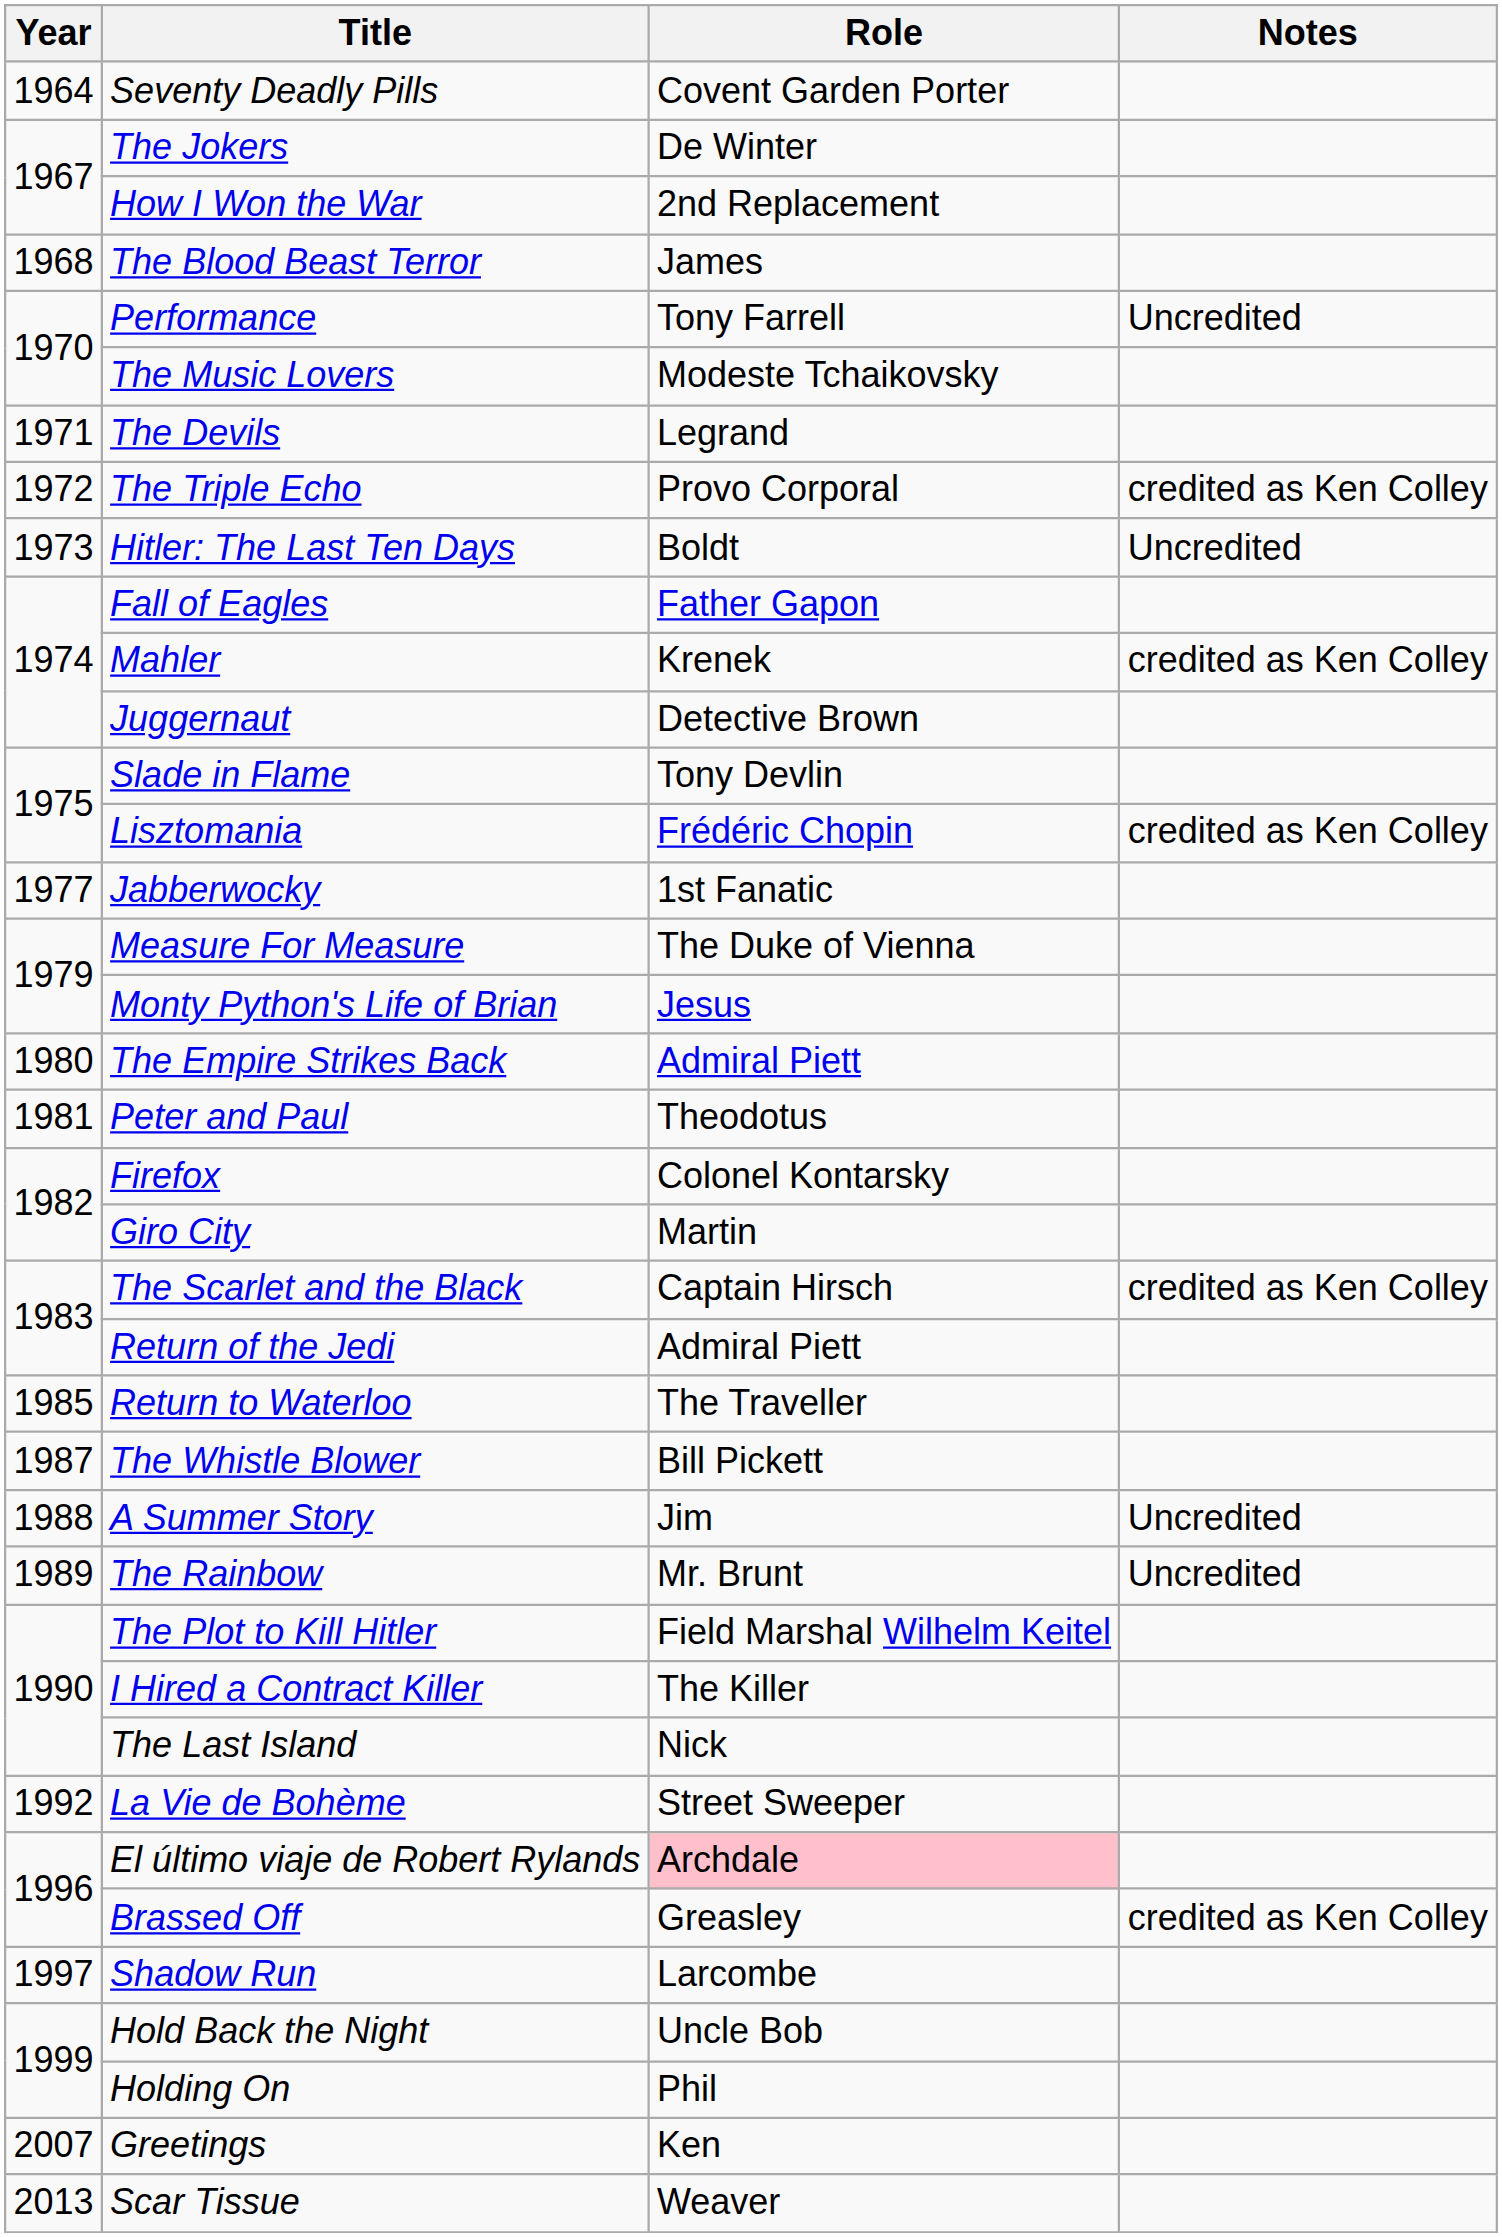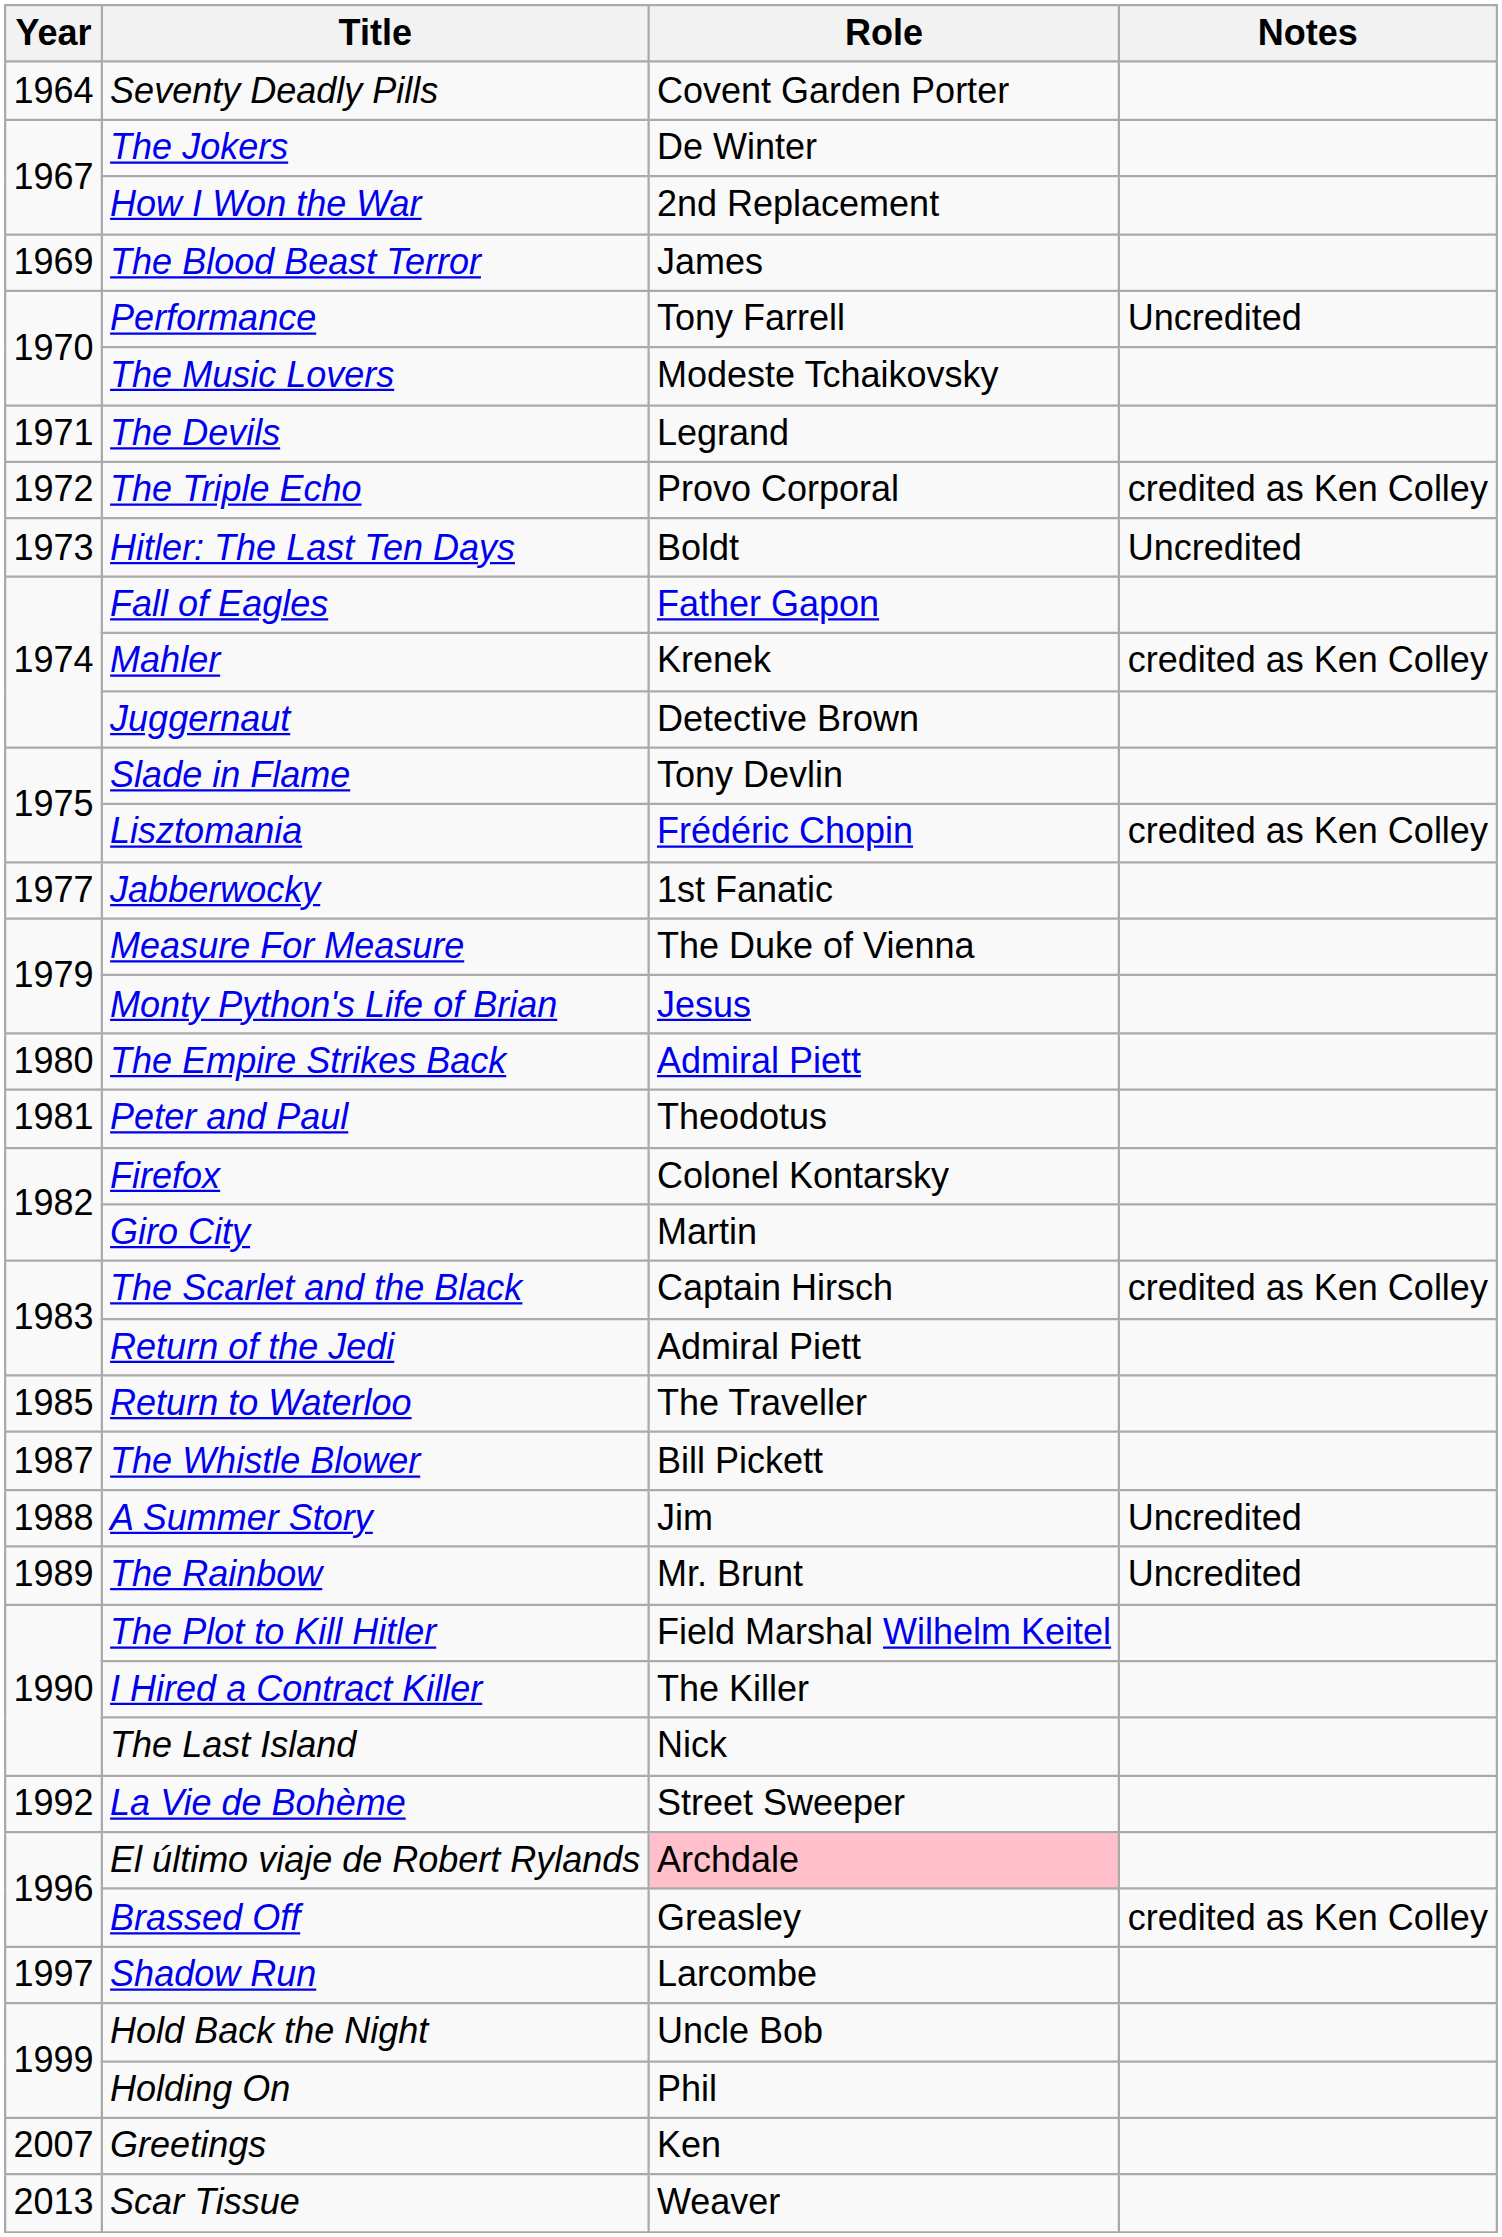 <table class="wikitable sortable">
 <tr>
 <th>Year</th>
 <th>Title</th>
 <th>Role</th>
 <th>Notes</th>
 </tr>
 <tr>
 <td>1964</td>
 <td><em>Seventy Deadly Pills</em></td>
 <td>Covent Garden Porter</td>
 <td></td>
 </tr>
 <tr>
 <td rowspan="2">1967</td>
 <td><em><a href='#'>The Jokers</a></em></td>
 <td>De Winter</td>
 <td></td>
 </tr>
 <tr>
 <td><em><a href='#'>How I Won the War</a></em></td>
 <td>2nd Replacement</td>
 <td></td>
 </tr>
 <tr>
-<td>1968</td>
+<td>1969</td>
 <td><em><a href='#'>The Blood Beast Terror</a></em></td>
 <td>James</td>
 <td></td>
 </tr>
 <tr>
 <td rowspan="2">1970</td>
 <td><em><a href='#'>Performance</a></em></td>
 <td>Tony Farrell</td>
 <td>Uncredited</td>
 </tr>
 <tr>
 <td><em><a href='#'>The Music Lovers</a></em></td>
 <td>Modeste Tchaikovsky</td>
 <td></td>
 </tr>
 <tr>
 <td>1971</td>
 <td><em><a href='#'>The Devils</a></em></td>
 <td>Legrand</td>
 <td></td>
 </tr>
 <tr>
 <td>1972</td>
 <td><em><a href='#'>The Triple Echo</a></em></td>
 <td>Provo Corporal</td>
 <td>credited as Ken Colley</td>
 </tr>
 <tr>
 <td>1973</td>
 <td><em><a href='#'>Hitler: The Last Ten Days</a></em></td>
 <td>Boldt</td>
 <td>Uncredited</td>
 </tr>
 <tr>
 <td rowspan="3">1974</td>
 <td><em><a href='#'>Fall of Eagles</a></em></td>
 <td><a href='#'>Father Gapon</a></td>
 <td></td>
 </tr>
 <tr>
 <td><em><a href='#'>Mahler</a></em></td>
 <td>Krenek</td>
 <td>credited as Ken Colley</td>
 </tr>
 <tr>
 <td><em><a href='#'>Juggernaut</a></em></td>
 <td>Detective Brown</td>
 <td></td>
 </tr>
 <tr>
 <td rowspan="2">1975</td>
 <td><em><a href='#'>Slade in Flame</a></em></td>
 <td>Tony Devlin</td>
 <td></td>
 </tr>
 <tr>
 <td><em><a href='#'>Lisztomania</a></em></td>
 <td><a href='#'>Frédéric Chopin</a></td>
 <td>credited as Ken Colley</td>
 </tr>
 <tr>
 <td>1977</td>
 <td><em><a href='#'>Jabberwocky</a></em></td>
 <td>1st Fanatic</td>
 <td></td>
 </tr>
 <tr>
 <td rowspan="2">1979</td>
 <td><em><a href='#'>Measure For Measure</a></em></td>
 <td>The Duke of Vienna</td>
 <td></td>
 </tr>
 <tr>
 <td><em><a href='#'>Monty Python's Life of Brian</a></em></td>
 <td><a href='#'>Jesus</a></td>
 <td></td>
 </tr>
 <tr>
 <td>1980</td>
 <td><em><a href='#'>The Empire Strikes Back</a></em></td>
 <td><a href='#'>Admiral Piett</a></td>
 <td></td>
 </tr>
 <tr>
 <td>1981</td>
 <td><em><a href='#'>Peter and Paul</a></em></td>
 <td>Theodotus</td>
 <td></td>
 </tr>
 <tr>
 <td rowspan="2">1982</td>
 <td><em><a href='#'>Firefox</a></em></td>
 <td>Colonel Kontarsky</td>
 <td></td>
 </tr>
 <tr>
 <td><em><a href='#'>Giro City</a></em></td>
 <td>Martin</td>
 <td></td>
 </tr>
 <tr>
 <td rowspan="2">1983</td>
 <td><em><a href='#'>The Scarlet and the Black</a></em></td>
 <td>Captain Hirsch</td>
 <td>credited as Ken Colley</td>
 </tr>
 <tr>
 <td><em><a href='#'>Return of the Jedi</a></em></td>
 <td>Admiral Piett</td>
 <td></td>
 </tr>
 <tr>
 <td>1985</td>
 <td><em><a href='#'>Return to Waterloo</a></em></td>
 <td>The Traveller</td>
 <td></td>
 </tr>
 <tr>
 <td>1987</td>
 <td><em><a href='#'>The Whistle Blower</a></em></td>
 <td>Bill Pickett</td>
 <td></td>
 </tr>
 <tr>
 <td>1988</td>
 <td><em><a href='#'>A Summer Story</a></em></td>
 <td>Jim</td>
 <td>Uncredited</td>
 </tr>
 <tr>
 <td>1989</td>
 <td><em><a href='#'>The Rainbow</a></em></td>
 <td>Mr. Brunt</td>
 <td>Uncredited</td>
 </tr>
 <tr>
 <td rowspan="3">1990</td>
 <td><em><a href='#'>The Plot to Kill Hitler</a></em></td>
 <td>Field Marshal <a href='#'>Wilhelm Keitel</a></td>
 <td></td>
 </tr>
 <tr>
 <td><em><a href='#'>I Hired a Contract Killer</a></em></td>
 <td>The Killer</td>
 <td></td>
 </tr>
 <tr>
 <td><em>The Last Island</em></td>
 <td>Nick</td>
 <td></td>
 </tr>
 <tr>
 <td>1992</td>
 <td><em><a href='#'>La Vie de Bohème</a></em></td>
 <td>Street Sweeper</td>
 <td></td>
 </tr>
 <tr>
 <td rowspan="2">1996</td>
 <td><em>El último viaje de Robert Rylands</em></td>
 <td style="background: pink;">Archdale</td>
 <td></td>
 </tr>
 <tr>
 <td><em><a href='#'>Brassed Off</a></em></td>
 <td>Greasley</td>
 <td>credited as Ken Colley</td>
 </tr>
 <tr>
 <td>1997</td>
 <td><em><a href='#'>Shadow Run</a></em></td>
 <td>Larcombe</td>
 <td></td>
 </tr>
 <tr>
 <td rowspan="2">1999</td>
 <td><em>Hold Back the Night</em></td>
 <td>Uncle Bob</td>
 <td></td>
 </tr>
 <tr>
 <td><em>Holding On</em></td>
 <td>Phil</td>
 <td></td>
 </tr>
 <tr>
 <td>2007</td>
 <td><em>Greetings</em></td>
 <td>Ken</td>
 <td></td>
 </tr>
 <tr>
 <td>2013</td>
 <td><em>Scar Tissue</em></td>
 <td>Weaver</td>
 <td></td>
 </tr>
 <tr>
 </tr>
 </table>
